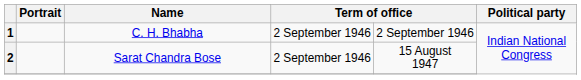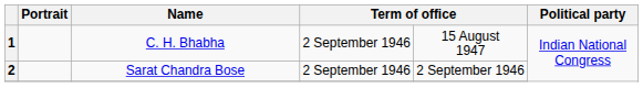 <table class="wikitable" style="text-align:center">
 <tr>
 <th></th>
 <th>Portrait</th>
 <th style="width:17em">Name</th>
 <th colspan="2">Term of office</th>
 <th style="width:8em">Political party</th>
 </tr>
 <tr>
 <th>1</th>
 <td></td>
 <td><a href='#'>C. H. Bhabha</a></td>
 <td>2 September 1946</td>
-<td>2 September 1946</td>
+<td>15 August<br>1947</td>
 <td rowspan="16"><a href='#'>Indian National Congress</a></td>
 </tr>
 <tr>
 <th>2</th>
 <td></td>
 <td><a href='#'>Sarat Chandra Bose</a></td>
 <td>2 September 1946</td>
-<td>15 August<br>1947</td>
+<td>2 September 1946</td>
 </tr>
 <tr>
 </tr>
 </table>
